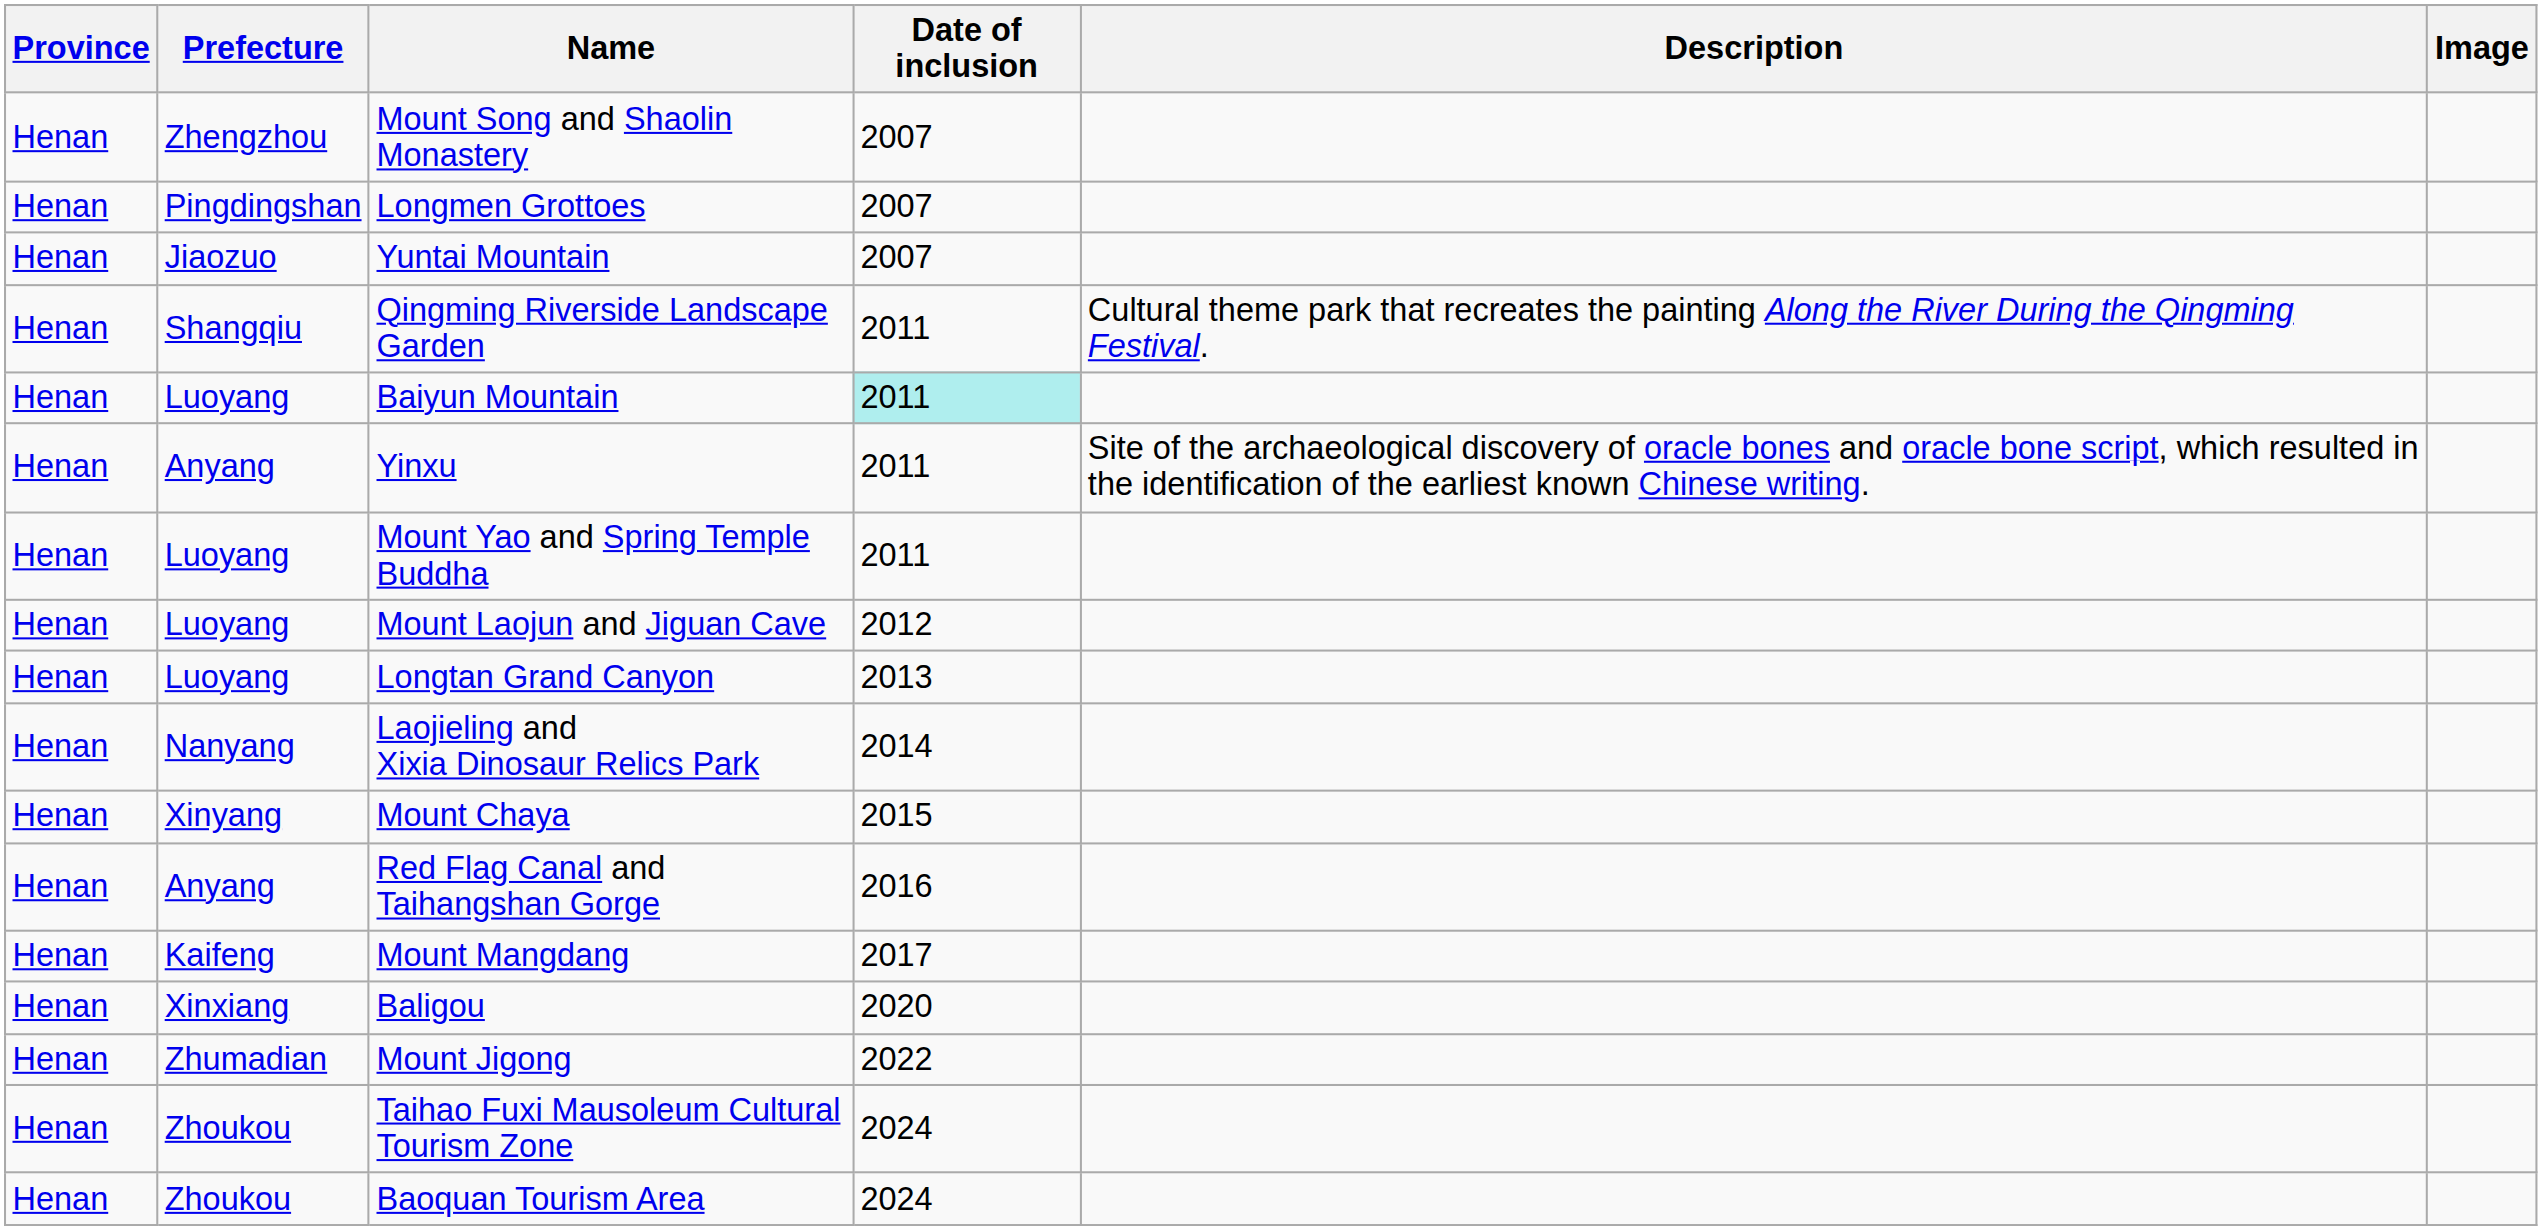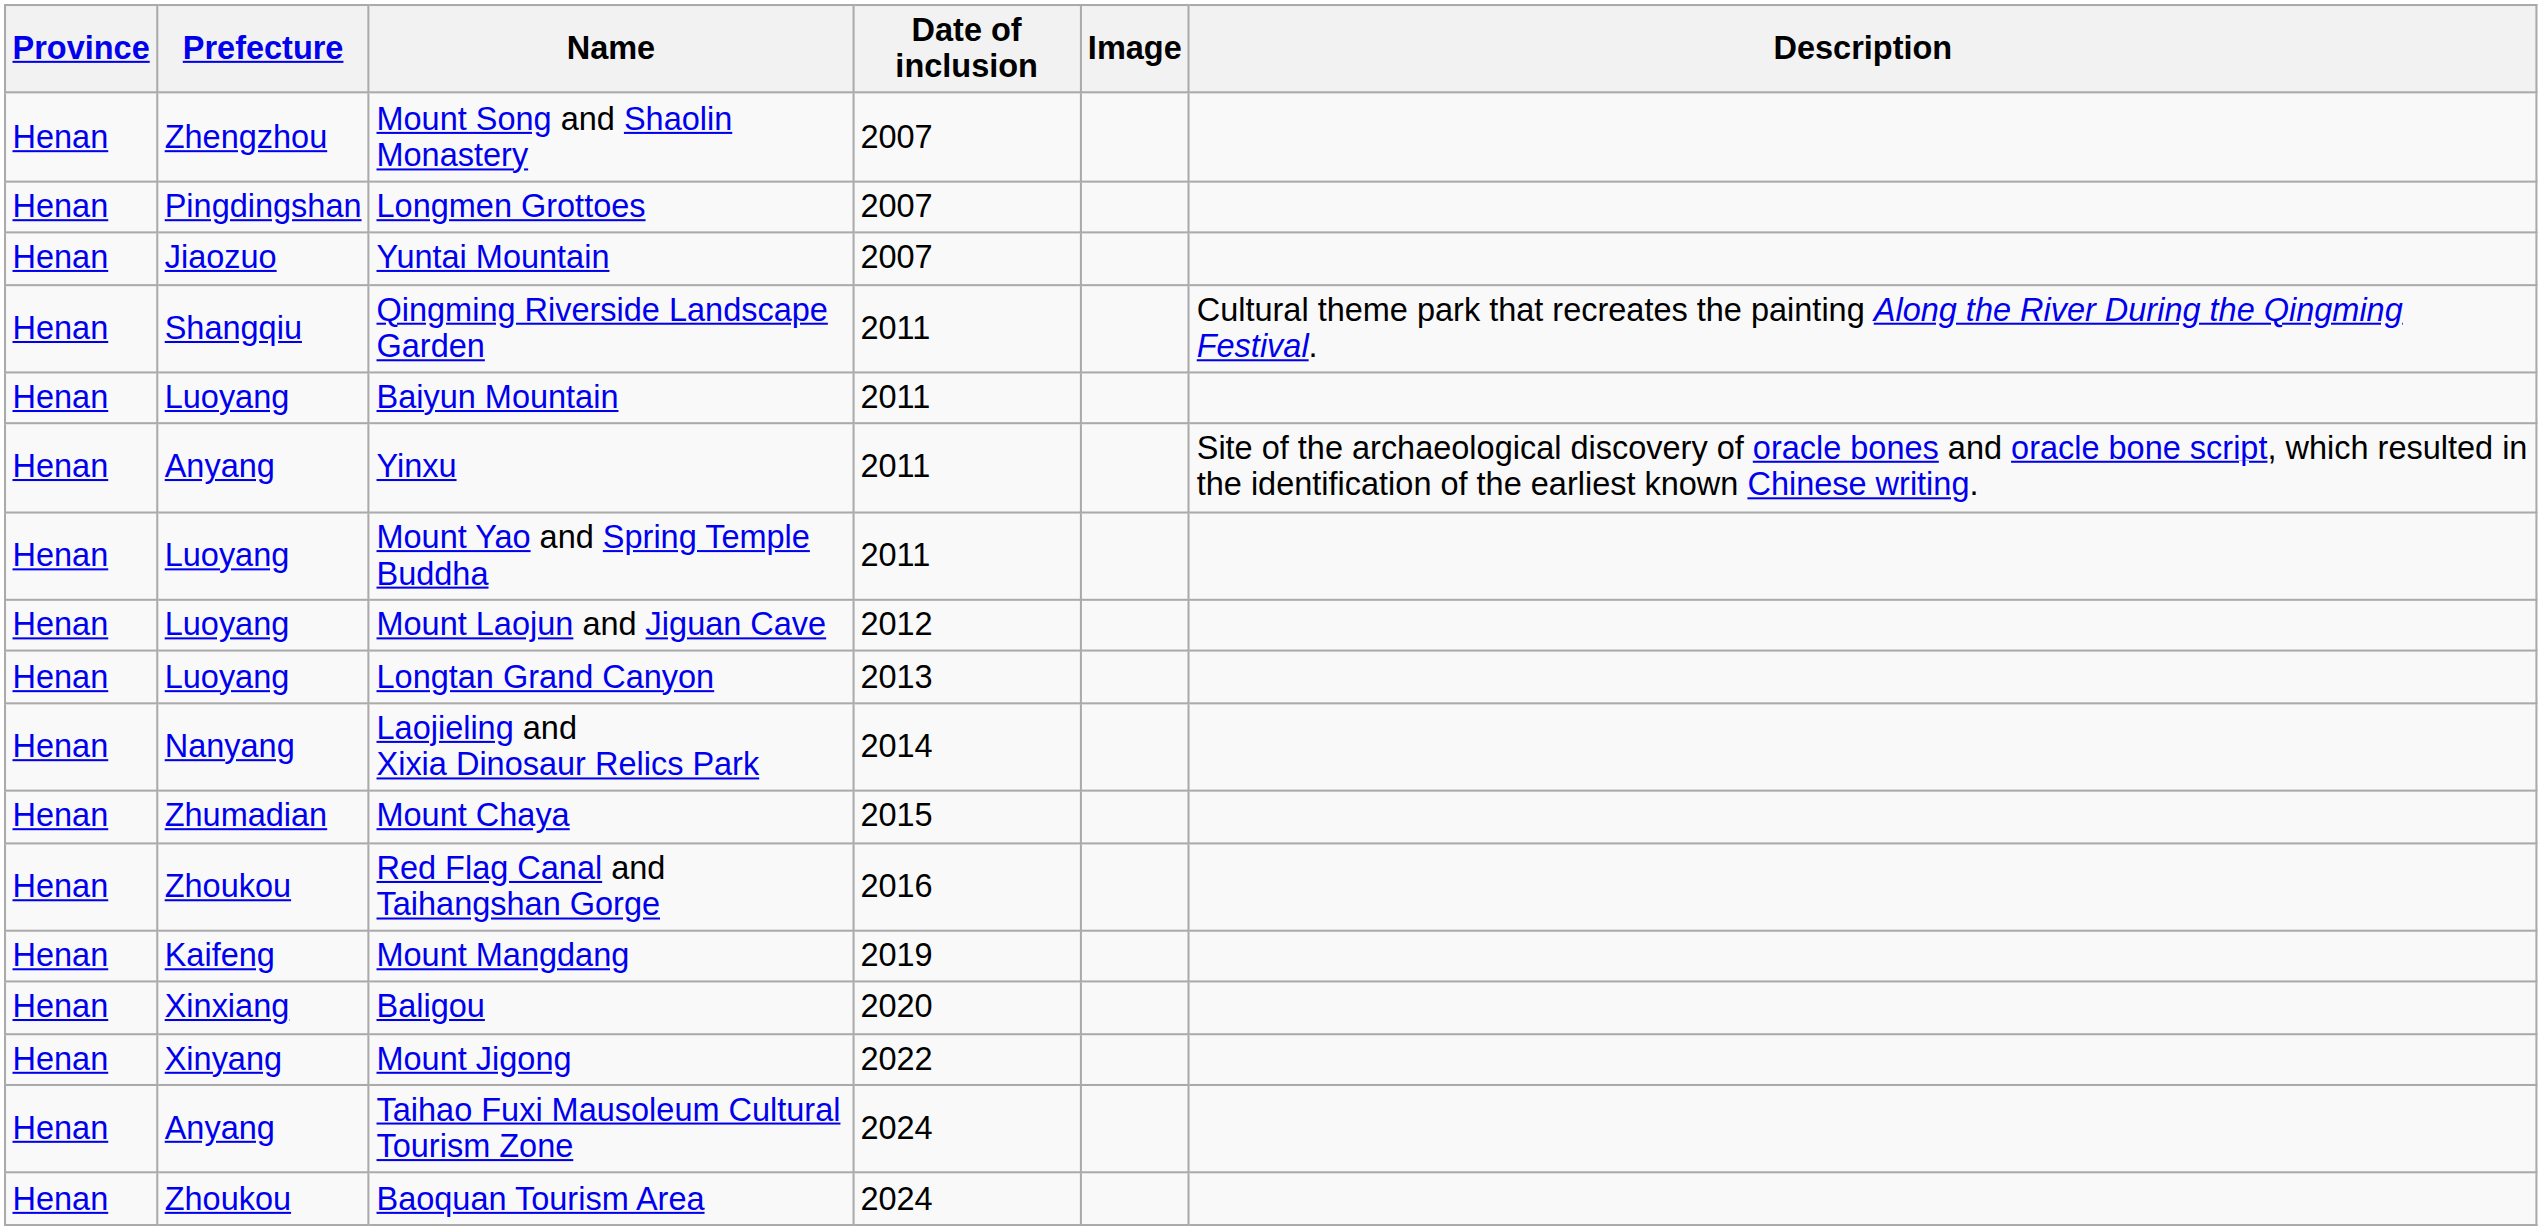 <table class="wikitable sortable" style="text-align:left;">
 <tr>
 <th scope="col"><a href='#'>Province</a></th>
 <th scope="col"><a href='#'>Prefecture</a></th>
 <th scope="col">Name</th>
 <th scope="col">Date of inclusion</th>
+<th scope="col">Image</th>
 <th scope="col">Description</th>
-<th scope="col">Image</th>
 </tr>
 <tr>
 <td><a href='#'>Henan</a></td>
 <td><a href='#'>Zhengzhou</a></td>
 <td><a href='#'>Mount Song</a> and <a href='#'>Shaolin Monastery</a></td>
 <td>2007</td>
 <td></td>
 <td></td>
 </tr>
 <tr>
 <td><a href='#'>Henan</a></td>
 <td><a href='#'>Pingdingshan</a></td>
 <td><a href='#'>Longmen Grottoes</a></td>
 <td>2007</td>
+<td><br></td>
 <td></td>
-<td><br></td>
 </tr>
 <tr>
 <td><a href='#'>Henan</a></td>
 <td><a href='#'>Jiaozuo</a></td>
 <td><a href='#'>Yuntai Mountain</a></td>
 <td>2007</td>
 <td></td>
 <td></td>
 </tr>
 <tr>
 <td><a href='#'>Henan</a></td>
 <td><a href='#'>Shangqiu</a></td>
 <td><a href='#'>Qingming Riverside Landscape Garden</a></td>
 <td>2011</td>
+<td></td>
 <td>Cultural theme park that recreates the painting <em><a href='#'>Along the River During the Qingming Festival</a></em>.</td>
-<td></td>
 </tr>
 <tr>
 <td><a href='#'>Henan</a></td>
 <td><a href='#'>Luoyang</a></td>
 <td><a href='#'>Baiyun Mountain</a></td>
-<td style="background: paleturquoise;">2011</td>
+<td>2011</td>
 <td></td>
 <td></td>
 </tr>
 <tr>
 <td><a href='#'>Henan</a></td>
 <td><a href='#'>Anyang</a></td>
 <td><a href='#'>Yinxu</a></td>
 <td>2011</td>
+<td></td>
 <td>Site of the archaeological discovery of <a href='#'>oracle bones</a> and <a href='#'>oracle bone script</a>, which resulted in the identification of the earliest known <a href='#'>Chinese writing</a>.</td>
-<td></td>
 </tr>
 <tr>
 <td><a href='#'>Henan</a></td>
 <td><a href='#'>Luoyang</a></td>
 <td><a href='#'>Mount Yao</a> and <a href='#'>Spring Temple Buddha</a></td>
 <td>2011</td>
 <td></td>
 <td></td>
 </tr>
 <tr>
 <td><a href='#'>Henan</a></td>
 <td><a href='#'>Luoyang</a></td>
 <td><a href='#'>Mount Laojun</a> and <a href='#'>Jiguan Cave</a></td>
 <td>2012</td>
 <td></td>
 <td></td>
 </tr>
 <tr>
 <td><a href='#'>Henan</a></td>
 <td><a href='#'>Luoyang</a></td>
 <td><a href='#'>Longtan Grand Canyon</a></td>
 <td>2013</td>
 <td></td>
 <td></td>
 </tr>
 <tr>
 <td><a href='#'>Henan</a></td>
 <td><a href='#'>Nanyang</a></td>
 <td><a href='#'>Laojieling</a> and<br><a href='#'>Xixia Dinosaur Relics Park</a></td>
 <td>2014</td>
 <td></td>
 <td></td>
 </tr>
 <tr>
 <td><a href='#'>Henan</a></td>
-<td><a href='#'>Xinyang</a></td>
+<td><a href='#'>Zhumadian</a></td>
 <td><a href='#'>Mount Chaya</a></td>
 <td>2015</td>
 <td></td>
 <td></td>
 </tr>
 <tr>
 <td><a href='#'>Henan</a></td>
-<td><a href='#'>Anyang</a></td>
+<td><a href='#'>Zhoukou</a></td>
 <td><a href='#'>Red Flag Canal</a> and <a href='#'>Taihangshan Gorge</a></td>
 <td>2016</td>
 <td></td>
 <td></td>
 </tr>
 <tr>
 <td><a href='#'>Henan</a></td>
 <td><a href='#'>Kaifeng</a></td>
 <td><a href='#'>Mount Mangdang</a></td>
-<td>2017</td>
+<td>2019</td>
 <td></td>
 <td></td>
 </tr>
 <tr>
 <td><a href='#'>Henan</a></td>
 <td><a href='#'>Xinxiang</a></td>
 <td><a href='#'>Baligou</a></td>
 <td>2020</td>
 <td></td>
 <td></td>
 </tr>
 <tr>
 <td><a href='#'>Henan</a></td>
-<td><a href='#'>Zhumadian</a></td>
+<td><a href='#'>Xinyang</a></td>
 <td><a href='#'>Mount Jigong</a></td>
 <td>2022</td>
 <td></td>
 <td></td>
 </tr>
 <tr>
 <td><a href='#'>Henan</a></td>
-<td><a href='#'>Zhoukou</a></td>
+<td><a href='#'>Anyang</a></td>
 <td><a href='#'>Taihao Fuxi Mausoleum Cultural Tourism Zone</a></td>
 <td>2024</td>
 <td></td>
 <td></td>
 </tr>
 <tr>
 <td><a href='#'>Henan</a></td>
 <td><a href='#'>Zhoukou</a></td>
 <td><a href='#'>Baoquan Tourism Area</a></td>
 <td>2024</td>
 <td></td>
 <td></td>
 </tr>
 </table>
